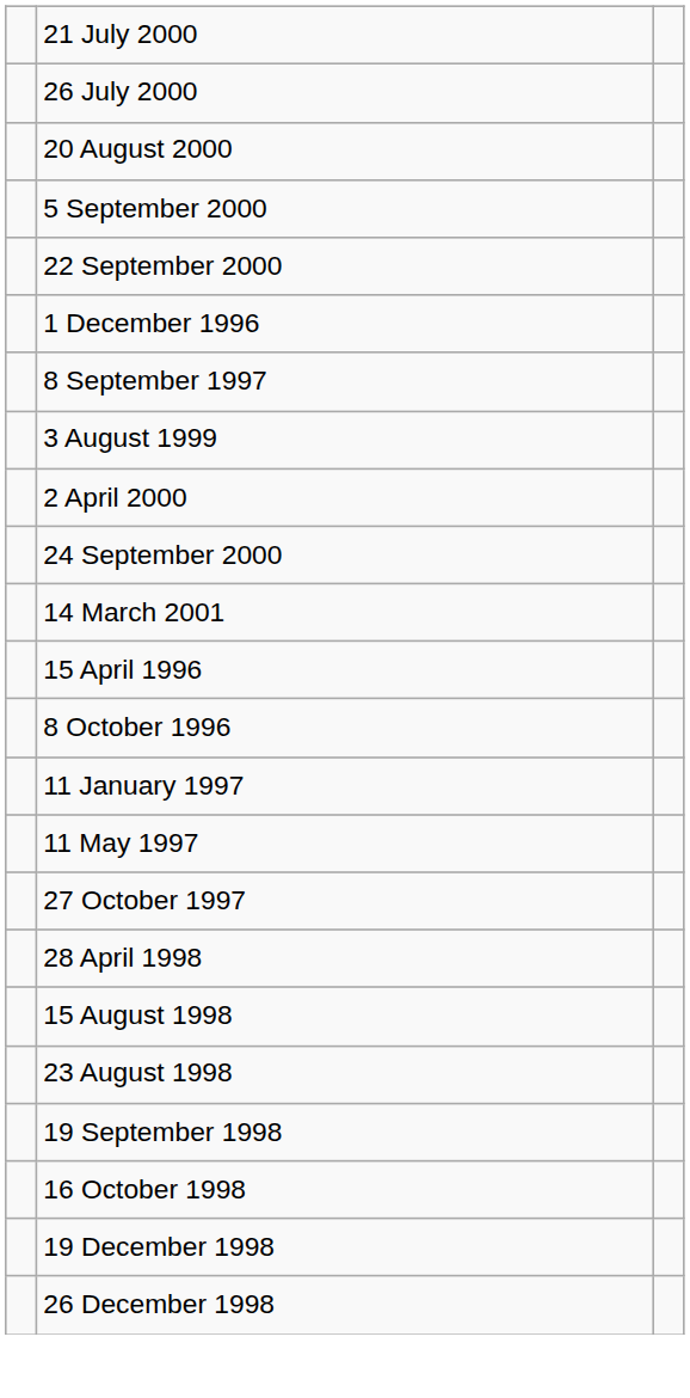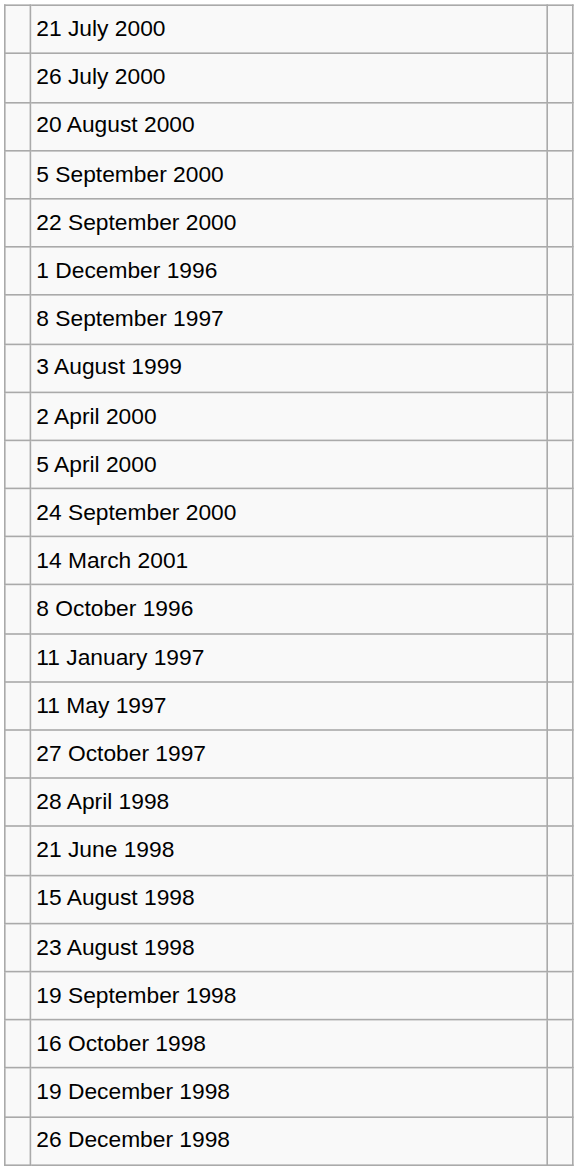 <table class="wikitable" style="font-size: 89%; float: left; width: 25em; margin-right: 1em; line-height: 1.65em">
 <tr>
 <td></td>
 <td>21 July 2000</td>
 <td></td>
 </tr>
 <tr>
 <td></td>
 <td>26 July 2000</td>
 <td></td>
 </tr>
 <tr>
 <td></td>
 <td>20 August 2000</td>
 <td></td>
 </tr>
 <tr>
 <td></td>
 <td>5 September 2000</td>
 <td></td>
 </tr>
 <tr>
 <td></td>
 <td>22 September 2000</td>
 <td></td>
 </tr>
 <tr>
 <td></td>
 <td>1 December 1996</td>
 <td></td>
 </tr>
 <tr>
 <td></td>
 <td>8 September 1997</td>
 <td></td>
 </tr>
 <tr>
 <td></td>
 <td>3 August 1999</td>
 <td></td>
 </tr>
 <tr>
 <td></td>
 <td>2 April 2000</td>
 <td></td>
 </tr>
 <tr>
 <td></td>
+<td>5 April 2000</td>
+<td></td>
+</tr>
+<tr>
+<td></td>
 <td>24 September 2000</td>
 <td></td>
 </tr>
 <tr>
 <td></td>
 <td>14 March 2001</td>
-<td></td>
-</tr>
-<tr>
-<td></td>
-<td>15 April 1996</td>
 <td></td>
 </tr>
 <tr>
 <td></td>
 <td>8 October 1996</td>
 <td></td>
 </tr>
 <tr>
 <td></td>
 <td>11 January 1997</td>
 <td></td>
 </tr>
 <tr>
 <td></td>
 <td>11 May 1997</td>
 <td></td>
 </tr>
 <tr>
 <td></td>
 <td>27 October 1997</td>
 <td></td>
 </tr>
 <tr>
 <td></td>
 <td>28 April 1998</td>
+<td></td>
+</tr>
+<tr>
+<td></td>
+<td>21 June 1998</td>
 <td></td>
 </tr>
 <tr>
 <td></td>
 <td>15 August 1998</td>
 <td></td>
 </tr>
 <tr>
 <td></td>
 <td>23 August 1998</td>
 <td></td>
 </tr>
 <tr>
 <td></td>
 <td>19 September 1998</td>
 <td></td>
 </tr>
 <tr>
 <td></td>
 <td>16 October 1998</td>
 <td></td>
 </tr>
 <tr>
 <td></td>
 <td>19 December 1998</td>
 <td></td>
 </tr>
 <tr>
 <td></td>
 <td>26 December 1998</td>
 <td></td>
 </tr>
 </table>
